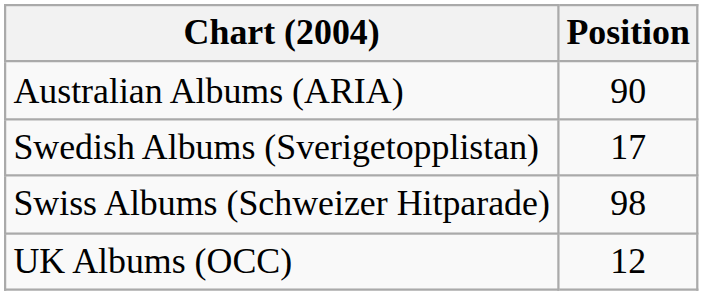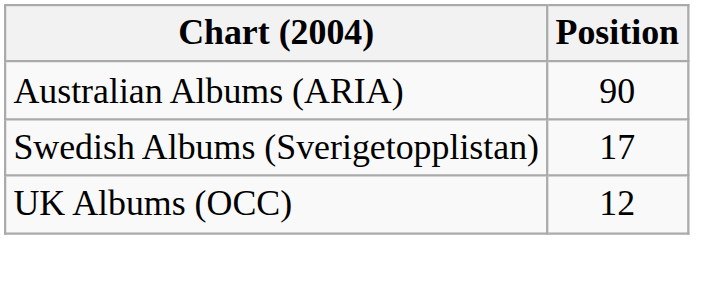 <table class="wikitable sortable">
 <tr>
 <th>Chart (2004)</th>
 <th>Position</th>
 </tr>
 <tr>
 <td>Australian Albums (ARIA)</td>
 <td style="text-align:center;">90</td>
 </tr>
 <tr>
 <td>Swedish Albums (Sverigetopplistan)</td>
 <td style="text-align:center;">17</td>
 </tr>
 <tr>
-<td>Swiss Albums (Schweizer Hitparade)</td>
-<td style="text-align:center;">98</td>
-</tr>
-<tr>
 <td>UK Albums (OCC)</td>
 <td style="text-align:center;">12</td>
 </tr>
 </table>
